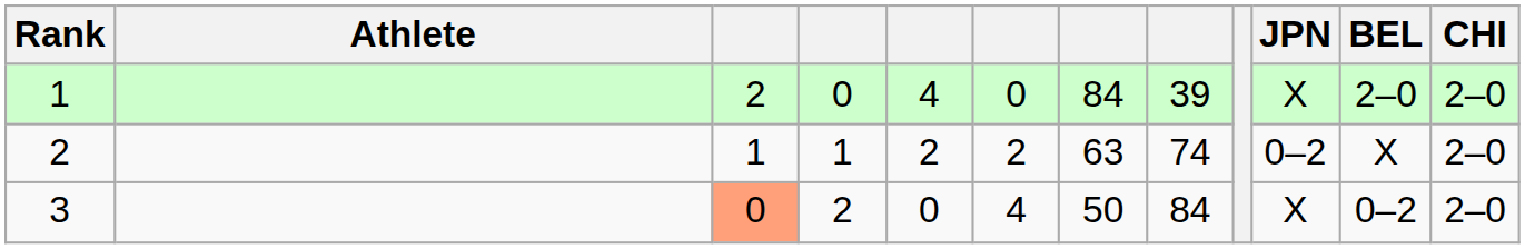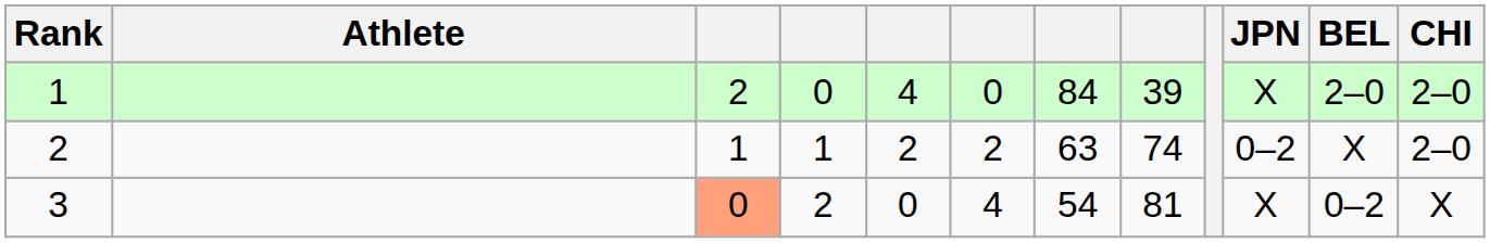 <table class="wikitable" style="text-align:center">
 <tr>
 <th>Rank</th>
 <th width=250>Athlete</th>
 <th width=30></th>
 <th width=30></th>
 <th width=30></th>
 <th width=30></th>
 <th width=30></th>
 <th width=30></th>
 <th rowspan=4></th>
 <th width=30>JPN</th>
 <th width=30>BEL</th>
 <th width=30>CHI</th>
 </tr>
 <tr style="background-color:#ccffcc;">
 <td>1</td>
 <td align=left></td>
 <td>2</td>
 <td>0</td>
 <td>4</td>
 <td>0</td>
 <td>84</td>
 <td>39</td>
 <td>X</td>
 <td>2–0</td>
 <td>2–0</td>
 </tr>
 <tr>
 <td>2</td>
 <td align=left></td>
 <td>1</td>
 <td>1</td>
 <td>2</td>
 <td>2</td>
 <td>63</td>
 <td>74</td>
 <td>0–2</td>
 <td>X</td>
 <td>2–0</td>
 </tr>
 <tr>
 <td>3</td>
 <td align=left></td>
 <td style="background: lightsalmon;">0</td>
 <td>2</td>
 <td>0</td>
 <td>4</td>
-<td>50</td>
-<td>84</td>
+<td>54</td>
+<td>81</td>
 <td>X</td>
 <td>0–2</td>
-<td>2–0</td>
+<td>X</td>
 </tr>
 </table>
